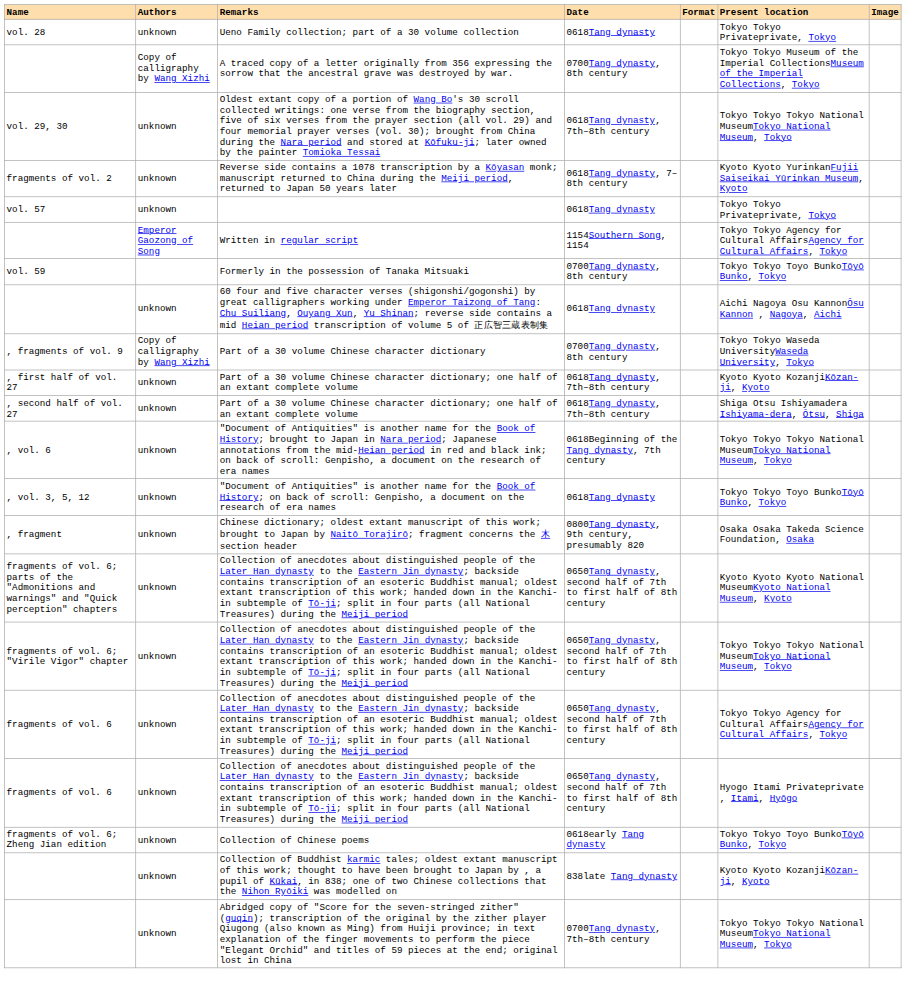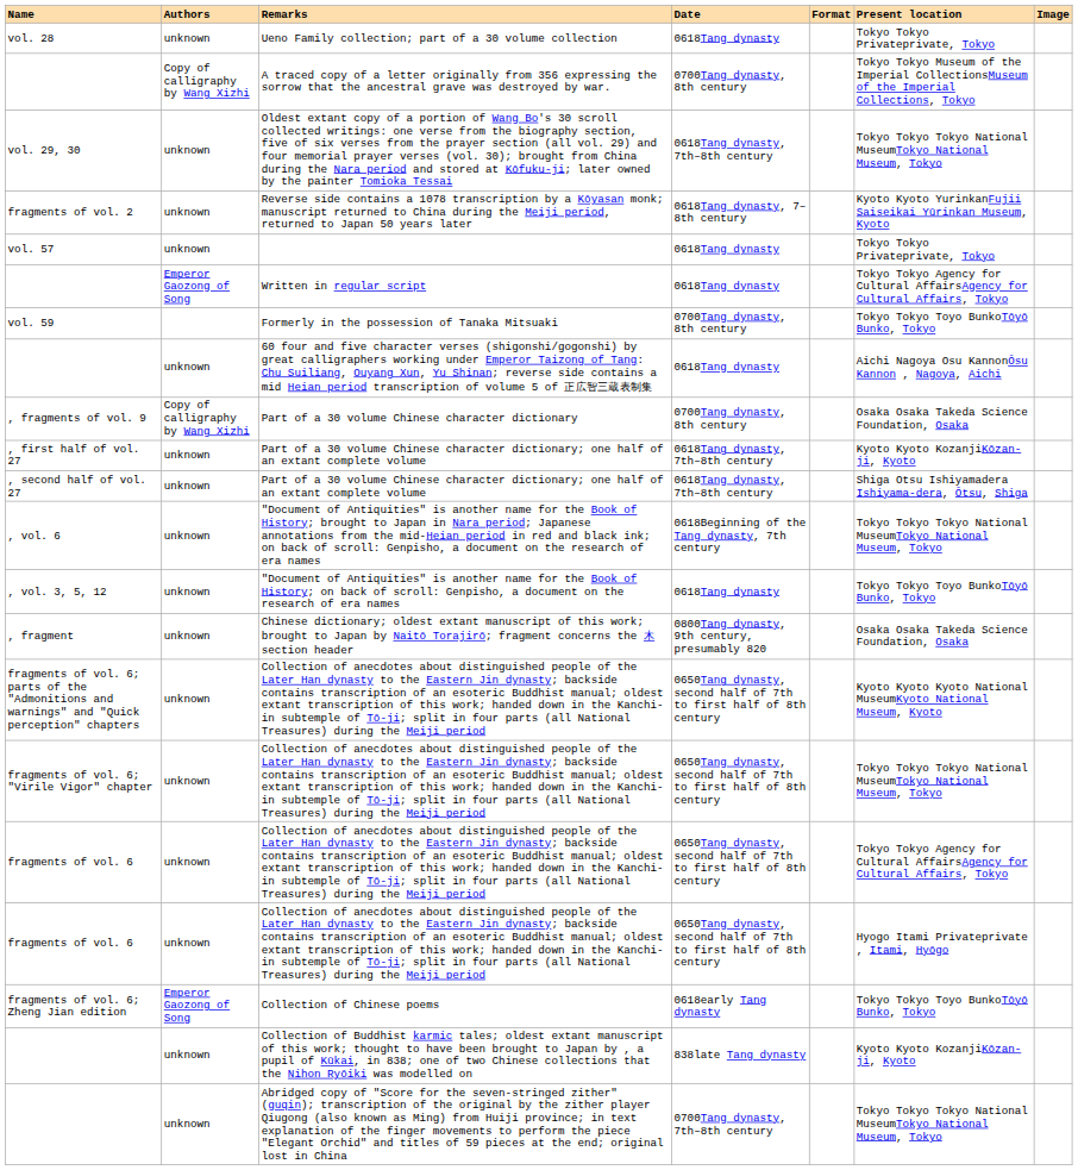 <table class="wikitable sortable" style="width:100%; background:#fff;">
 <tr>
 <th style="text-align:left; background:#ffdead;">Name</th>
 <th style="text-align:left; background:#ffdead;">Authors</th>
 <th style="text-align:left; background:#ffdead;" class="unsortable">Remarks</th>
 <th style="text-align:left; background:#ffdead;">Date</th>
 <th style="text-align:left; background:#ffdead;">Format</th>
 <th style="text-align:left; background:#ffdead;">Present location</th>
 <th style="text-align:left; background:#ffdead;" class="unsortable">Image</th>
 </tr>
 <tr>
 <td> vol. 28</td>
 <td>unknown</td>
 <td>Ueno Family collection; part of a 30 volume collection</td>
 <td><span>0618</span><a href='#'>Tang dynasty</a></td>
 <td></td>
 <td><span>Tokyo Tokyo Private</span>private, <a href='#'>Tokyo</a></td>
 <td></td>
 </tr>
 <tr>
 <td></td>
 <td>Copy of calligraphy by <a href='#'>Wang Xizhi</a></td>
 <td>A traced copy of a letter originally from 356 expressing the sorrow that the ancestral grave was destroyed by war.</td>
 <td><span>0700</span><a href='#'>Tang dynasty</a>, 8th century</td>
 <td></td>
 <td><span>Tokyo Tokyo Museum of the Imperial Collections</span><a href='#'>Museum of the Imperial Collections</a>, <a href='#'>Tokyo</a></td>
 <td></td>
 </tr>
 <tr>
 <td> vol. 29, 30</td>
 <td>unknown</td>
 <td>Oldest extant copy of a portion of <a href='#'>Wang Bo</a>'s 30 scroll collected writings: one verse from the biography section, five of six verses from the prayer section (all vol. 29) and four memorial prayer verses (vol. 30); brought from China during the <a href='#'>Nara period</a> and stored at <a href='#'>Kōfuku-ji</a>; later owned by the painter <a href='#'>Tomioka Tessai</a></td>
 <td><span>0618</span><a href='#'>Tang dynasty</a>, 7th–8th century</td>
 <td></td>
 <td><span>Tokyo Tokyo Tokyo National Museum</span><a href='#'>Tokyo National Museum</a>, <a href='#'>Tokyo</a></td>
 <td></td>
 </tr>
 <tr>
 <td> fragments of vol. 2</td>
 <td>unknown</td>
 <td>Reverse side contains a 1078 transcription by a <a href='#'>Kōyasan</a> monk; manuscript returned to China during the <a href='#'>Meiji period</a>, returned to Japan 50 years later</td>
 <td><span>0618</span><a href='#'>Tang dynasty</a>, 7–8th century</td>
 <td></td>
 <td><span>Kyoto Kyoto Yurinkan</span><a href='#'>Fujii Saiseikai Yūrinkan Museum</a>, <a href='#'>Kyoto</a></td>
 <td></td>
 </tr>
 <tr>
 <td> vol. 57</td>
 <td>unknown</td>
 <td></td>
 <td><span>0618</span><a href='#'>Tang dynasty</a></td>
 <td></td>
 <td><span>Tokyo Tokyo Private</span>private, <a href='#'>Tokyo</a></td>
 <td></td>
 </tr>
 <tr>
 <td></td>
 <td><a href='#'>Emperor Gaozong of Song</a></td>
 <td>Written in <a href='#'>regular script</a></td>
-<td><span>1154</span><a href='#'>Southern Song</a>, 1154</td>
+<td><span>0618</span><a href='#'>Tang dynasty</a></td>
 <td></td>
 <td><span>Tokyo Tokyo Agency for Cultural Affairs</span><a href='#'>Agency for Cultural Affairs</a>, <a href='#'>Tokyo</a></td>
 <td></td>
 </tr>
 <tr>
 <td> vol. 59</td>
 <td></td>
 <td>Formerly in the possession of Tanaka Mitsuaki</td>
 <td><span>0700</span><a href='#'>Tang dynasty</a>, 8th century</td>
 <td></td>
 <td><span>Tokyo Tokyo Toyo Bunko</span><a href='#'>Tōyō Bunko</a>, <a href='#'>Tokyo</a></td>
 <td></td>
 </tr>
 <tr>
 <td></td>
 <td>unknown</td>
 <td>60 four and five character verses (shigonshi/gogonshi) by great calligraphers working under <a href='#'>Emperor Taizong of Tang</a>: <a href='#'>Chu Suiliang</a>, <a href='#'>Ouyang Xun</a>, <a href='#'>Yu Shinan</a>; reverse side contains a mid <a href='#'>Heian period</a> transcription of volume 5 of 正広智三蔵表制集</td>
 <td><span>0618</span><a href='#'>Tang dynasty</a></td>
 <td></td>
 <td><span>Aichi Nagoya Osu Kannon</span><a href='#'>Ōsu Kannon</a> , <a href='#'>Nagoya</a>, <a href='#'>Aichi</a></td>
 <td></td>
 </tr>
 <tr>
 <td>, fragments of vol. 9</td>
 <td>Copy of calligraphy by <a href='#'>Wang Xizhi</a></td>
 <td>Part of a 30 volume Chinese character dictionary</td>
 <td><span>0700</span><a href='#'>Tang dynasty</a>, 8th century</td>
 <td></td>
-<td><span>Tokyo Tokyo Waseda University</span><a href='#'>Waseda University</a>, <a href='#'>Tokyo</a></td>
+<td><span>Osaka Osaka Takeda Science Foundation</span>, <a href='#'>Osaka</a></td>
 <td></td>
 </tr>
 <tr>
 <td>, first half of vol. 27</td>
 <td>unknown</td>
 <td>Part of a 30 volume Chinese character dictionary; one half of an extant complete volume</td>
 <td><span>0618</span><a href='#'>Tang dynasty</a>, 7th–8th century</td>
 <td></td>
 <td><span>Kyoto Kyoto Kozanji</span><a href='#'>Kōzan-ji</a>, <a href='#'>Kyoto</a></td>
 <td></td>
 </tr>
 <tr>
 <td>, second half of vol. 27</td>
 <td>unknown</td>
 <td>Part of a 30 volume Chinese character dictionary; one half of an extant complete volume</td>
 <td><span>0618</span><a href='#'>Tang dynasty</a>, 7th–8th century</td>
 <td></td>
 <td><span>Shiga Otsu Ishiyamadera</span> <a href='#'>Ishiyama-dera</a>, <a href='#'>Ōtsu</a>, <a href='#'>Shiga</a></td>
 <td></td>
 </tr>
 <tr>
 <td>, vol. 6</td>
 <td>unknown</td>
 <td>"Document of Antiquities" is another name for the <a href='#'>Book of History</a>; brought to Japan in <a href='#'>Nara period</a>; Japanese annotations from the mid-<a href='#'>Heian period</a> in red and black ink; on back of scroll: Genpisho, a document on the research of era names</td>
 <td><span>0618</span>Beginning of the <a href='#'>Tang dynasty</a>, 7th century</td>
 <td></td>
 <td><span>Tokyo Tokyo Tokyo National Museum</span><a href='#'>Tokyo National Museum</a>, <a href='#'>Tokyo</a></td>
 <td></td>
 </tr>
 <tr>
 <td>, vol. 3, 5, 12</td>
 <td>unknown</td>
 <td>"Document of Antiquities" is another name for the <a href='#'>Book of History</a>; on back of scroll: Genpisho, a document on the research of era names</td>
 <td><span>0618</span><a href='#'>Tang dynasty</a></td>
 <td></td>
 <td><span>Tokyo Tokyo Toyo Bunko</span><a href='#'>Tōyō Bunko</a>, <a href='#'>Tokyo</a></td>
 <td></td>
 </tr>
 <tr>
 <td>, fragment</td>
 <td>unknown</td>
 <td>Chinese dictionary; oldest extant manuscript of this work; brought to Japan by <a href='#'>Naitō Torajirō</a>; fragment concerns the <a href='#'>木</a> section header</td>
 <td><span>0800</span><a href='#'>Tang dynasty</a>, 9th century, presumably 820</td>
 <td></td>
 <td><span>Osaka Osaka Takeda Science Foundation</span>, <a href='#'>Osaka</a></td>
 <td></td>
 </tr>
 <tr>
 <td> fragments of vol. 6; parts of the "Admonitions and warnings" and "Quick perception" chapters</td>
 <td>unknown</td>
 <td>Collection of anecdotes about distinguished people of the <a href='#'>Later Han dynasty</a> to the <a href='#'>Eastern Jin dynasty</a>; backside contains transcription of an esoteric Buddhist manual; oldest extant transcription of this work; handed down in the Kanchi-in subtemple of <a href='#'>Tō-ji</a>; split in four parts (all National Treasures) during the <a href='#'>Meiji period</a></td>
 <td><span>0650</span><a href='#'>Tang dynasty</a>, second half of 7th to first half of 8th century</td>
 <td></td>
 <td><span>Kyoto Kyoto Kyoto National Museum</span><a href='#'>Kyoto National Museum</a>, <a href='#'>Kyoto</a></td>
 <td></td>
 </tr>
 <tr>
 <td> fragments of vol. 6; "Virile Vigor" chapter</td>
 <td>unknown</td>
 <td>Collection of anecdotes about distinguished people of the <a href='#'>Later Han dynasty</a> to the <a href='#'>Eastern Jin dynasty</a>; backside contains transcription of an esoteric Buddhist manual; oldest extant transcription of this work; handed down in the Kanchi-in subtemple of <a href='#'>Tō-ji</a>; split in four parts (all National Treasures) during the <a href='#'>Meiji period</a></td>
 <td><span>0650</span><a href='#'>Tang dynasty</a>, second half of 7th to first half of 8th century</td>
 <td></td>
 <td><span>Tokyo Tokyo Tokyo National Museum</span><a href='#'>Tokyo National Museum</a>, <a href='#'>Tokyo</a></td>
 <td></td>
 </tr>
 <tr>
 <td> fragments of vol. 6</td>
 <td>unknown</td>
 <td>Collection of anecdotes about distinguished people of the <a href='#'>Later Han dynasty</a> to the <a href='#'>Eastern Jin dynasty</a>; backside contains transcription of an esoteric Buddhist manual; oldest extant transcription of this work; handed down in the Kanchi-in subtemple of <a href='#'>Tō-ji</a>; split in four parts (all National Treasures) during the <a href='#'>Meiji period</a></td>
 <td><span>0650</span><a href='#'>Tang dynasty</a>, second half of 7th to first half of 8th century</td>
 <td></td>
 <td><span>Tokyo Tokyo Agency for Cultural Affairs</span><a href='#'>Agency for Cultural Affairs</a>, <a href='#'>Tokyo</a></td>
 <td></td>
 </tr>
 <tr>
 <td> fragments of vol. 6</td>
 <td>unknown</td>
 <td>Collection of anecdotes about distinguished people of the <a href='#'>Later Han dynasty</a> to the <a href='#'>Eastern Jin dynasty</a>; backside contains transcription of an esoteric Buddhist manual; oldest extant transcription of this work; handed down in the Kanchi-in subtemple of <a href='#'>Tō-ji</a>; split in four parts (all National Treasures) during the <a href='#'>Meiji period</a></td>
 <td><span>0650</span><a href='#'>Tang dynasty</a>, second half of 7th to first half of 8th century</td>
 <td></td>
 <td><span>Hyogo Itami Private</span>private , <a href='#'>Itami</a>, <a href='#'>Hyōgo</a></td>
 <td></td>
 </tr>
 <tr>
 <td> fragments of vol. 6; Zheng Jian edition</td>
-<td>unknown</td>
+<td><a href='#'>Emperor Gaozong of Song</a></td>
 <td>Collection of Chinese poems</td>
 <td><span>0618</span>early <a href='#'>Tang dynasty</a></td>
 <td></td>
 <td><span>Tokyo Tokyo Toyo Bunko</span><a href='#'>Tōyō Bunko</a>, <a href='#'>Tokyo</a></td>
 <td></td>
 </tr>
 <tr>
 <td></td>
 <td>unknown</td>
 <td>Collection of Buddhist <a href='#'>karmic</a> tales; oldest extant manuscript of this work; thought to have been brought to Japan by , a pupil of <a href='#'>Kūkai</a>, in 838; one of two Chinese collections that the <a href='#'>Nihon Ryōiki</a> was modelled on</td>
 <td><span>838</span>late <a href='#'>Tang dynasty</a></td>
 <td></td>
 <td><span>Kyoto Kyoto Kozanji</span><a href='#'>Kōzan-ji</a>, <a href='#'>Kyoto</a></td>
 <td></td>
 </tr>
 <tr>
 <td></td>
 <td>unknown</td>
 <td>Abridged copy of "Score for the seven-stringed zither" (<a href='#'>guqin</a>); transcription of the original by the zither player Qiugong (also known as Ming) from Huiji province; in text explanation of the finger movements to perform the piece "Elegant Orchid" and titles of 59 pieces at the end; original lost in China</td>
 <td><span>0700</span><a href='#'>Tang dynasty</a>, 7th–8th century</td>
 <td></td>
 <td><span>Tokyo Tokyo Tokyo National Museum</span><a href='#'>Tokyo National Museum</a>, <a href='#'>Tokyo</a></td>
 <td></td>
 </tr>
 </table>
